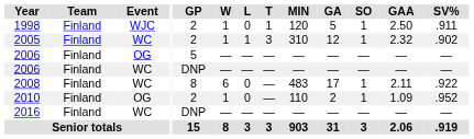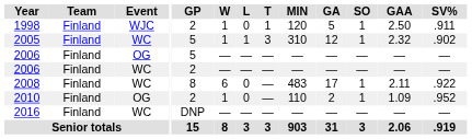 <table border="0" cellpadding="1" cellspacing="0" ID="Table3" style="text-align:center; width:40em">
 <tr ALIGN="center" bgcolor="#e0e0e0">
 <th>Year</th>
 <th>Team</th>
 <th>Event</th>
 <th rowspan="99" bgcolor="#ffffff"></th>
 <th>GP</th>
 <th>W</th>
 <th>L</th>
 <th>T</th>
 <th>MIN</th>
 <th>GA</th>
 <th>SO</th>
 <th>GAA</th>
 <th>SV%</th>
 </tr>
 <tr>
 <td><a href='#'>1998</a></td>
 <td><a href='#'>Finland</a></td>
 <td><a href='#'>WJC</a></td>
 <td>2</td>
 <td>1</td>
 <td>0</td>
 <td>1</td>
 <td>120</td>
 <td>5</td>
 <td>1</td>
 <td>2.50</td>
 <td>.911</td>
 </tr>
 <tr bgcolor="#f0f0f0">
 <td><a href='#'>2005</a></td>
 <td><a href='#'>Finland</a></td>
 <td><a href='#'>WC</a></td>
-<td>2</td>
+<td>5</td>
 <td>1</td>
 <td>1</td>
 <td>3</td>
 <td>310</td>
 <td>12</td>
 <td>1</td>
 <td>2.32</td>
 <td>.902</td>
 </tr>
 <tr>
 <td><a href='#'>2006</a></td>
 <td>Finland</td>
 <td><a href='#'>OG</a></td>
 <td>5</td>
 <td>—</td>
 <td>—</td>
 <td>—</td>
 <td>—</td>
 <td>—</td>
 <td>—</td>
 <td>—</td>
 <td>—</td>
 </tr>
 <tr bgcolor="#f0f0f0">
 <td><a href='#'>2006</a></td>
 <td>Finland</td>
 <td>WC</td>
-<td>DNP</td>
+<td>2</td>
 <td>—</td>
 <td>—</td>
 <td>—</td>
 <td>—</td>
 <td>—</td>
 <td>—</td>
 <td>—</td>
 <td>—</td>
 </tr>
 <tr>
 <td><a href='#'>2008</a></td>
 <td>Finland</td>
 <td>WC</td>
 <td>8</td>
 <td>6</td>
 <td>0</td>
 <td>—</td>
 <td>483</td>
 <td>17</td>
 <td>1</td>
 <td>2.11</td>
 <td>.922</td>
 </tr>
 <tr bgcolor="#f0f0f0">
 <td><a href='#'>2010</a></td>
 <td>Finland</td>
 <td>OG</td>
 <td>2</td>
 <td>1</td>
 <td>0</td>
 <td>—</td>
 <td>110</td>
 <td>2</td>
 <td>1</td>
 <td>1.09</td>
 <td>.952</td>
 </tr>
 <tr>
 <td><a href='#'>2016</a></td>
 <td>Finland</td>
 <td>WC</td>
 <td>DNP</td>
 <td>—</td>
 <td>—</td>
 <td>—</td>
 <td>—</td>
 <td>—</td>
 <td>—</td>
 <td>—</td>
 <td>—</td>
 </tr>
 <tr bgcolor="#e0e0e0">
 <th colspan=3>Senior totals</th>
 <th>15</th>
 <th>8</th>
 <th>3</th>
 <th>3</th>
 <th>903</th>
 <th>31</th>
 <th>3</th>
 <th>2.06</th>
 <th>.919</th>
 </tr>
 </table>
